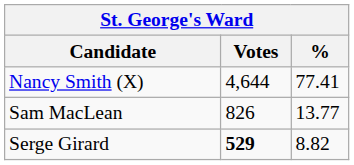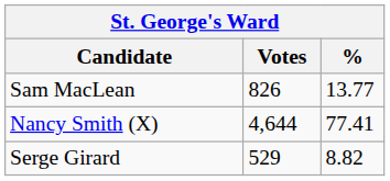 <table class="wikitable">
 <tr>
 <th colspan="3"><a href='#'>St. George's Ward</a></th>
 </tr>
 <tr>
 <th style="width: 170px">Candidate</th>
 <th style="width: 50px">Votes</th>
 <th style="width: 40px">%</th>
 </tr>
 <tr>
+<td>Sam MacLean</td>
+<td>826</td>
+<td>13.77</td>
+</tr>
+<tr>
 <td><a href='#'>Nancy Smith</a> (X)</td>
 <td>4,644</td>
 <td>77.41</td>
 </tr>
 <tr>
-<td>Sam MacLean</td>
-<td>826</td>
-<td>13.77</td>
-</tr>
-<tr>
 <td>Serge Girard</td>
-<td><strong>529</strong></td>
+<td>529</td>
 <td>8.82</td>
 </tr>
 </table>
